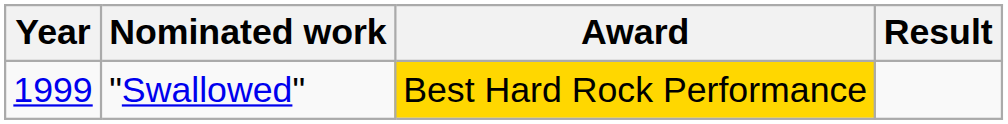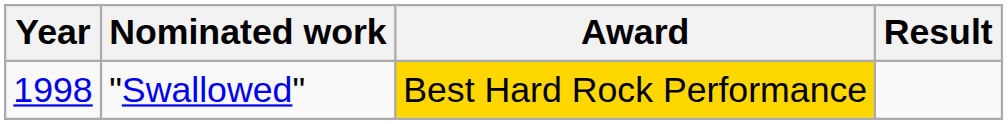 <table class="wikitable">
 <tr>
 <th>Year</th>
 <th>Nominated work</th>
 <th>Award</th>
 <th>Result</th>
 </tr>
 <tr>
-<td align=center><a href='#'>1999</a></td>
+<td align=center><a href='#'>1998</a></td>
 <td>"<a href='#'>Swallowed</a>"</td>
 <td style="background: gold;">Best Hard Rock Performance</td>
 <td></td>
 </tr>
 </table>
